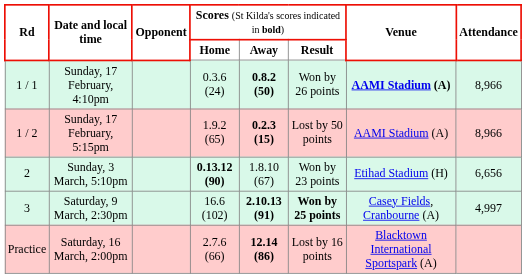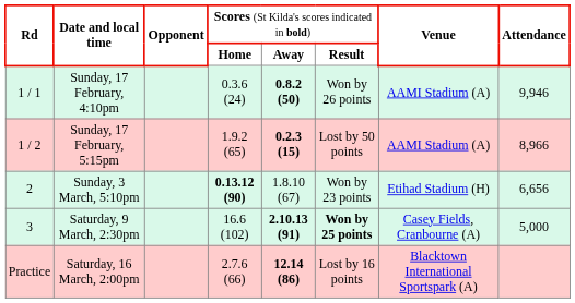 <table border="1" cellpadding="3" cellspacing="0" style="border-collapse:collapse; font-size:90%; text-align:center; width:100%;">
 <tr>
 <td rowspan="2" style="border: solid #ED0F05 2px;"><strong>Rd</strong></td>
 <td rowspan="2" style="border: solid #ED0F05 2px;"><strong>Date and local time</strong></td>
 <td rowspan="2" style="border: solid #ED0F05 2px;"><strong>Opponent</strong></td>
 <td colspan="3" style="border: solid #ED0F05 2px;"><strong>Scores</strong> <small>(St Kilda's scores indicated in <strong>bold</strong>)</small></td>
 <td rowspan="2" style="border: solid #ED0F05 2px;"><strong>Venue</strong></td>
 <td rowspan="2" style="border: solid #ED0F05 2px;"><strong>Attendance</strong></td>
 </tr>
 <tr>
 <th><span>Home</span></th>
 <th><span>Away</span></th>
 <th><span>Result</span></th>
 </tr>
 <tr style="background:#d9f9e9">
 <td>1 / 1</td>
 <td>Sunday, 17 February, 4:10pm</td>
 <td></td>
 <td>0.3.6 (24)</td>
 <td><strong>0.8.2 (50)</strong></td>
 <td>Won by 26 points</td>
-<td><strong><a href='#'>AAMI Stadium</a> (A)</strong></td>
-<td>8,966</td>
+<td><a href='#'>AAMI Stadium</a> (A)</td>
+<td>9,946</td>
 </tr>
 <tr style="background:#fcc;">
 <td>1 / 2</td>
 <td>Sunday, 17 February, 5:15pm</td>
 <td></td>
 <td>1.9.2 (65)</td>
 <td><strong>0.2.3 (15)</strong></td>
 <td>Lost by 50 points</td>
 <td><a href='#'>AAMI Stadium</a> (A)</td>
 <td>8,966</td>
 </tr>
 <tr style="background:#d9f9e9">
 <td>2</td>
 <td>Sunday, 3 March, 5:10pm</td>
 <td></td>
 <td><strong>0.13.12 (90)</strong></td>
 <td>1.8.10 (67)</td>
 <td>Won by 23 points</td>
 <td><a href='#'>Etihad Stadium</a> (H)</td>
 <td>6,656</td>
 </tr>
 <tr style="background:#d9f9e9">
 <td>3</td>
 <td>Saturday, 9 March, 2:30pm</td>
 <td></td>
 <td>16.6 (102)</td>
 <td><strong>2.10.13 (91)</strong></td>
 <td><strong>Won by 25 points</strong></td>
 <td><a href='#'>Casey Fields</a>, <a href='#'>Cranbourne</a> (A)</td>
-<td>4,997</td>
+<td>5,000</td>
 </tr>
 <tr style="background:#fcc;">
 <td>Practice</td>
 <td>Saturday, 16 March, 2:00pm</td>
 <td></td>
 <td>2.7.6 (66)</td>
 <td><strong>12.14 (86)</strong></td>
 <td>Lost by 16 points</td>
 <td><a href='#'>Blacktown International Sportspark</a> (A)</td>
 <td></td>
 </tr>
 </table>
